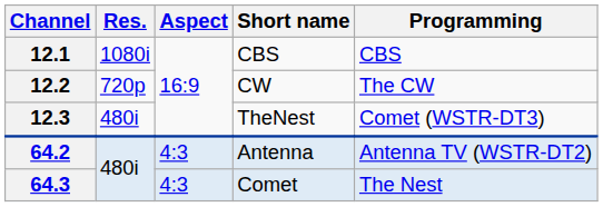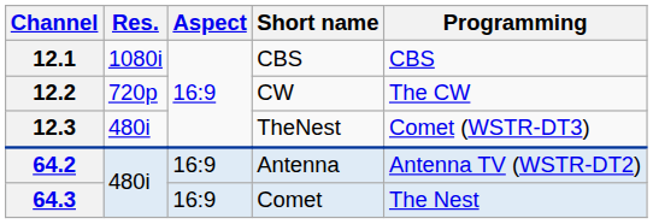 <table class="wikitable">
 <tr>
 <th scope = "col"><a href='#'>Channel</a></th>
 <th scope = "col"><a href='#'>Res.</a></th>
 <th scope = "col"><a href='#'>Aspect</a></th>
 <th scope = "col">Short name</th>
 <th scope = "col">Programming</th>
 </tr>
 <tr>
 <th scope = "row">12.1</th>
 <td><a href='#'>1080i</a></td>
 <td rowspan=3><a href='#'>16:9</a></td>
 <td>CBS</td>
 <td><a href='#'>CBS</a></td>
 </tr>
 <tr>
 <th scope = "row">12.2</th>
 <td><a href='#'>720p</a></td>
 <td>CW</td>
 <td><a href='#'>The CW</a></td>
 </tr>
 <tr>
 <th scope = "row">12.3</th>
 <td><a href='#'>480i</a></td>
 <td>TheNest</td>
 <td><a href='#'>Comet</a> (<a href='#'>WSTR-DT3</a>)</td>
 </tr>
 <tr style="background-color:#DFEBF6; border-top: 2px solid #003399;">
 <th scope = "row"><a href='#'>64.2</a></th>
 <td rowspan=2>480i</td>
-<td><a href='#'>4:3</a></td>
+<td>16:9</td>
 <td>Antenna</td>
 <td><a href='#'>Antenna TV</a> (<a href='#'>WSTR-DT2</a>)</td>
 </tr>
 <tr style="background-color:#DFEBF6;">
 <th scope = "row"><a href='#'>64.3</a></th>
-<td><a href='#'>4:3</a></td>
+<td>16:9</td>
 <td>Comet</td>
 <td><a href='#'>The Nest</a></td>
 </tr>
 </table>
